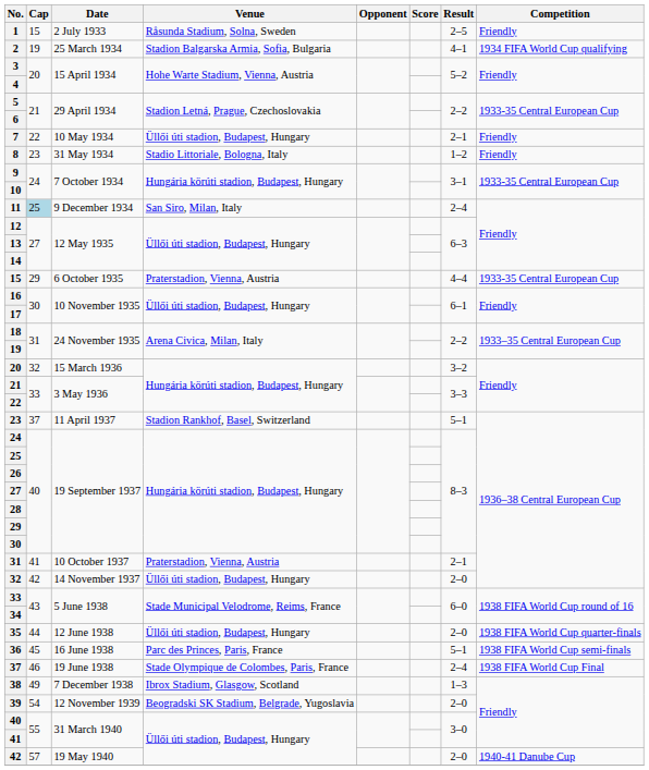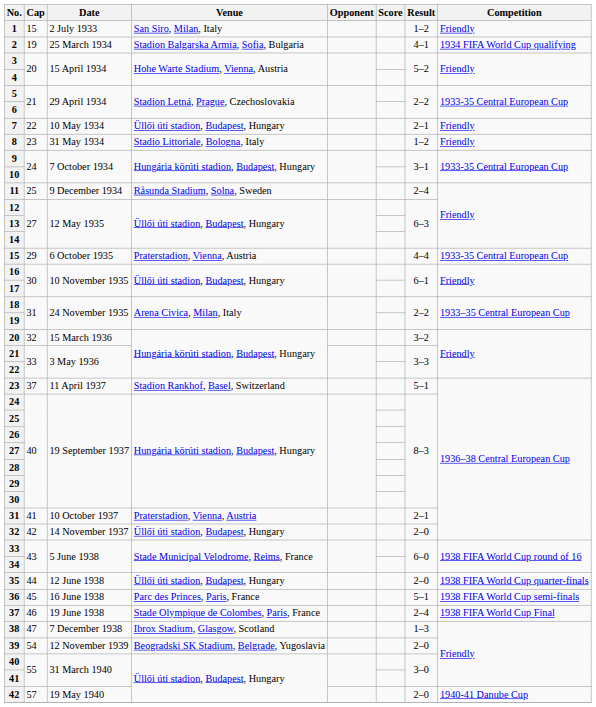 <table class="wikitable plainrowheaders sortable">
 <tr>
 <th scope=col>No.</th>
 <th scope=col>Cap</th>
 <th scope=col>Date</th>
 <th scope=col>Venue</th>
 <th scope=col>Opponent</th>
 <th scope=col>Score</th>
 <th scope=col>Result</th>
 <th scope=col>Competition</th>
 </tr>
 <tr>
 <th scope=row>1</th>
 <td rowspan=1>15</td>
 <td rowspan=1>2 July 1933</td>
-<td rowspan=1><a href='#'>Råsunda Stadium</a>, <a href='#'>Solna</a>, Sweden</td>
+<td rowspan=1><a href='#'>San Siro</a>, <a href='#'>Milan</a>, Italy</td>
 <td rowspan=1></td>
 <td></td>
-<td rowspan=1 style="text-align:center;">2–5</td>
+<td rowspan=1 style="text-align:center;">1–2</td>
 <td rowspan=1><a href='#'>Friendly</a></td>
 </tr>
 <tr>
 <th scope=row>2</th>
 <td rowspan=1>19</td>
 <td rowspan=1>25 March 1934</td>
 <td rowspan=1><a href='#'>Stadion Balgarska Armia</a>, <a href='#'>Sofia</a>, Bulgaria</td>
 <td rowspan=1></td>
 <td></td>
 <td rowspan=1 style="text-align:center;">4–1</td>
 <td rowspan=1><a href='#'>1934 FIFA World Cup qualifying</a></td>
 </tr>
 <tr>
 <th scope=row>3</th>
 <td rowspan=2>20</td>
 <td rowspan=2>15 April 1934</td>
 <td rowspan=2><a href='#'>Hohe Warte Stadium</a>, <a href='#'>Vienna</a>, Austria</td>
 <td rowspan=2></td>
 <td></td>
 <td rowspan=2 style="text-align:center;">5–2</td>
 <td rowspan=2><a href='#'>Friendly</a></td>
 </tr>
 <tr>
 <th scope=row>4</th>
 <td></td>
 </tr>
 <tr>
 <th scope=row>5</th>
 <td rowspan=2>21</td>
 <td rowspan=2>29 April 1934</td>
 <td rowspan=2><a href='#'>Stadion Letná</a>, <a href='#'>Prague</a>, Czechoslovakia</td>
 <td rowspan=2></td>
 <td></td>
 <td rowspan=2 style="text-align:center;">2–2</td>
 <td rowspan=2><a href='#'>1933-35 Central European Cup</a></td>
 </tr>
 <tr>
 <th scope=row>6</th>
 <td></td>
 </tr>
 <tr>
 <th scope=row>7</th>
 <td rowspan=1>22</td>
 <td rowspan=1>10 May 1934</td>
 <td rowspan=1><a href='#'>Üllői úti stadion</a>, <a href='#'>Budapest</a>, Hungary</td>
 <td rowspan=1></td>
 <td></td>
 <td rowspan=1 style="text-align:center;">2–1</td>
 <td rowspan=1><a href='#'>Friendly</a></td>
 </tr>
 <tr>
 <th scope=row>8</th>
 <td rowspan=1>23</td>
 <td rowspan=1>31 May 1934</td>
 <td rowspan=1><a href='#'>Stadio Littoriale</a>, <a href='#'>Bologna</a>, Italy</td>
 <td rowspan=1></td>
 <td></td>
 <td rowspan=1 style="text-align:center;">1–2</td>
 <td rowspan=1><a href='#'>Friendly</a></td>
 </tr>
 <tr>
 <th scope=row>9</th>
 <td rowspan=2>24</td>
 <td rowspan=2>7 October 1934</td>
 <td rowspan=2><a href='#'>Hungária körúti stadion</a>, <a href='#'>Budapest</a>, Hungary</td>
 <td rowspan=2></td>
 <td></td>
 <td rowspan=2 style="text-align:center;">3–1</td>
 <td rowspan=2><a href='#'>1933-35 Central European Cup</a></td>
 </tr>
 <tr>
 <th scope=row>10</th>
 <td></td>
 </tr>
 <tr>
 <th scope=row>11</th>
-<td rowspan=1 style="background: lightblue;">25</td>
+<td rowspan=1>25</td>
 <td rowspan=1>9 December 1934</td>
-<td rowspan=1><a href='#'>San Siro</a>, <a href='#'>Milan</a>, Italy</td>
+<td rowspan=1><a href='#'>Råsunda Stadium</a>, <a href='#'>Solna</a>, Sweden</td>
 <td rowspan=1></td>
 <td></td>
 <td rowspan=1 style="text-align:center;">2–4</td>
 <td rowspan=4><a href='#'>Friendly</a></td>
 </tr>
 <tr>
 <th scope=row>12</th>
 <td rowspan=3>27</td>
 <td rowspan=3>12 May 1935</td>
 <td rowspan=3><a href='#'>Üllői úti stadion</a>, <a href='#'>Budapest</a>, Hungary</td>
 <td rowspan=3></td>
 <td></td>
 <td rowspan=3 style="text-align:center;">6–3</td>
 </tr>
 <tr>
 <th scope=row>13</th>
 <td></td>
 </tr>
 <tr>
 <th scope=row>14</th>
 <td></td>
 </tr>
 <tr>
 <th scope=row>15</th>
 <td rowspan=1>29</td>
 <td rowspan=1>6 October 1935</td>
 <td rowspan=1><a href='#'>Praterstadion</a>, <a href='#'>Vienna</a>, Austria</td>
 <td rowspan=1></td>
 <td></td>
 <td rowspan=1 style="text-align:center;">4–4</td>
 <td rowspan=1><a href='#'>1933-35 Central European Cup</a></td>
 </tr>
 <tr>
 <th scope=row>16</th>
 <td rowspan=2>30</td>
 <td rowspan=2>10 November 1935</td>
 <td rowspan=2><a href='#'>Üllői úti stadion</a>, <a href='#'>Budapest</a>, Hungary</td>
 <td rowspan=2></td>
 <td></td>
 <td rowspan=2 style="text-align:center;">6–1</td>
 <td rowspan=2><a href='#'>Friendly</a></td>
 </tr>
 <tr>
 <th scope=row>17</th>
 <td></td>
 </tr>
 <tr>
 <th scope=row>18</th>
 <td rowspan=2>31</td>
 <td rowspan=2>24 November 1935</td>
 <td rowspan=2><a href='#'>Arena Civica</a>, <a href='#'>Milan</a>, Italy</td>
 <td rowspan=2></td>
 <td></td>
 <td rowspan=2 style="text-align:center;">2–2</td>
 <td rowspan=2><a href='#'>1933–35 Central European Cup</a></td>
 </tr>
 <tr>
 <th scope=row>19</th>
 <td></td>
 </tr>
 <tr>
 <th scope=row>20</th>
 <td rowspan=1>32</td>
 <td rowspan=1>15 March 1936</td>
 <td rowspan=3><a href='#'>Hungária körúti stadion</a>, <a href='#'>Budapest</a>, Hungary</td>
 <td rowspan=1></td>
 <td></td>
 <td rowspan=1 style="text-align:center;">3–2</td>
 <td rowspan=3><a href='#'>Friendly</a></td>
 </tr>
 <tr>
 <th scope=row>21</th>
 <td rowspan=2>33</td>
 <td rowspan=2>3 May 1936</td>
 <td rowspan=2></td>
 <td></td>
 <td rowspan=2 style="text-align:center;">3–3</td>
 </tr>
 <tr>
 <th scope=row>22</th>
 <td></td>
 </tr>
 <tr>
 <th scope=row>23</th>
 <td rowspan=1>37</td>
 <td rowspan=1>11 April 1937</td>
 <td rowspan=1><a href='#'>Stadion Rankhof</a>, <a href='#'>Basel</a>, Switzerland</td>
 <td rowspan=1></td>
 <td></td>
 <td rowspan=1 style="text-align:center;">5–1</td>
 <td rowspan=10><a href='#'>1936–38 Central European Cup</a></td>
 </tr>
 <tr>
 <th scope=row>24</th>
 <td rowspan=7>40</td>
 <td rowspan=7>19 September 1937</td>
 <td rowspan=7><a href='#'>Hungária körúti stadion</a>, <a href='#'>Budapest</a>, Hungary</td>
 <td rowspan=7></td>
 <td></td>
 <td rowspan=7 style="text-align:center;">8–3</td>
 </tr>
 <tr>
 <th scope=row>25</th>
 <td></td>
 </tr>
 <tr>
 <th scope=row>26</th>
 <td></td>
 </tr>
 <tr>
 <th scope=row>27</th>
 <td></td>
 </tr>
 <tr>
 <th scope=row>28</th>
 <td></td>
 </tr>
 <tr>
 <th scope=row>29</th>
 <td></td>
 </tr>
 <tr>
 <th scope=row>30</th>
 <td></td>
 </tr>
 <tr>
 <th scope=row>31</th>
 <td rowspan=1>41</td>
 <td rowspan=1>10 October 1937</td>
 <td rowspan=1><a href='#'>Praterstadion</a>, <a href='#'>Vienna</a>, <a href='#'>Austria</a></td>
 <td rowspan=1></td>
 <td></td>
 <td rowspan=1 style="text-align:center;">2–1</td>
 </tr>
 <tr>
 <th scope=row>32</th>
 <td rowspan=1>42</td>
 <td rowspan=1>14 November 1937</td>
 <td rowspan=1><a href='#'>Üllői úti stadion</a>, <a href='#'>Budapest</a>, Hungary</td>
 <td rowspan=1></td>
 <td></td>
 <td rowspan=1 style="text-align:center;">2–0</td>
 </tr>
 <tr>
 <th scope=row>33</th>
 <td rowspan=2>43</td>
 <td rowspan=2>5 June 1938</td>
 <td rowspan=2><a href='#'>Stade Municipal Velodrome</a>, <a href='#'>Reims</a>, France</td>
 <td rowspan=2></td>
 <td></td>
 <td rowspan=2 style="text-align:center;">6–0</td>
 <td rowspan=2><a href='#'>1938 FIFA World Cup round of 16</a></td>
 </tr>
 <tr>
 <th scope=row>34</th>
 <td></td>
 </tr>
 <tr>
 <th scope=row>35</th>
 <td rowspan=1>44</td>
 <td rowspan=1>12 June 1938</td>
 <td rowspan=1><a href='#'>Üllői úti stadion</a>, <a href='#'>Budapest</a>, Hungary</td>
 <td rowspan=1></td>
 <td></td>
 <td rowspan=1 style="text-align:center;">2–0</td>
 <td rowspan=1><a href='#'>1938 FIFA World Cup quarter-finals</a></td>
 </tr>
 <tr>
 <th scope=row>36</th>
 <td rowspan=1>45</td>
 <td rowspan=1>16 June 1938</td>
 <td rowspan=1><a href='#'>Parc des Princes</a>, <a href='#'>Paris</a>, France</td>
 <td rowspan=1></td>
 <td></td>
 <td rowspan=1 style="text-align:center;">5–1</td>
 <td rowspan=1><a href='#'>1938 FIFA World Cup semi-finals</a></td>
 </tr>
 <tr>
 <th scope=row>37</th>
 <td rowspan=1>46</td>
 <td rowspan=1>19 June 1938</td>
 <td rowspan=1><a href='#'>Stade Olympique de Colombes</a>, <a href='#'>Paris</a>, France</td>
 <td rowspan=1></td>
 <td></td>
 <td rowspan=1 style="text-align:center;">2–4</td>
 <td rowspan=1><a href='#'>1938 FIFA World Cup Final</a></td>
 </tr>
 <tr>
 <th scope=row>38</th>
-<td rowspan=1>49</td>
+<td rowspan=1>47</td>
 <td rowspan=1>7 December 1938</td>
 <td rowspan=1><a href='#'>Ibrox Stadium</a>, <a href='#'>Glasgow</a>, Scotland</td>
 <td rowspan=1></td>
 <td></td>
 <td rowspan=1 style="text-align:center;">1–3</td>
 <td rowspan=4><a href='#'>Friendly</a></td>
 </tr>
 <tr>
 <th scope=row>39</th>
 <td rowspan=1>54</td>
 <td rowspan=1>12 November 1939</td>
 <td rowspan=1><a href='#'>Beogradski SK Stadium</a>, <a href='#'>Belgrade</a>, Yugoslavia</td>
 <td rowspan=1></td>
 <td></td>
 <td rowspan=1 style="text-align:center;">2–0</td>
 </tr>
 <tr>
 <th scope=row>40</th>
 <td rowspan=2>55</td>
 <td rowspan=2>31 March 1940</td>
 <td rowspan=3><a href='#'>Üllői úti stadion</a>, <a href='#'>Budapest</a>, Hungary</td>
 <td rowspan=2></td>
 <td></td>
 <td rowspan=2 style="text-align:center;">3–0</td>
 </tr>
 <tr>
 <th scope=row>41</th>
 <td></td>
 </tr>
 <tr>
 <th scope=row>42</th>
 <td rowspan=1>57</td>
 <td rowspan=1>19 May 1940</td>
 <td rowspan=1></td>
 <td></td>
 <td rowspan=1 style="text-align:center;">2–0</td>
 <td rowspan=1><a href='#'>1940-41 Danube Cup</a></td>
 </tr>
 <tr>
 </tr>
 </table>
